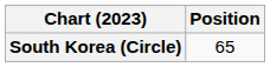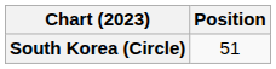 <table class="wikitable plainrowheaders" style="text-align:center">
 <tr>
 <th scope="col">Chart (2023)</th>
 <th scope="col">Position</th>
 </tr>
 <tr>
 <th scope="row">South Korea (Circle)</th>
-<td>65</td>
+<td>51</td>
 </tr>
 </table>
